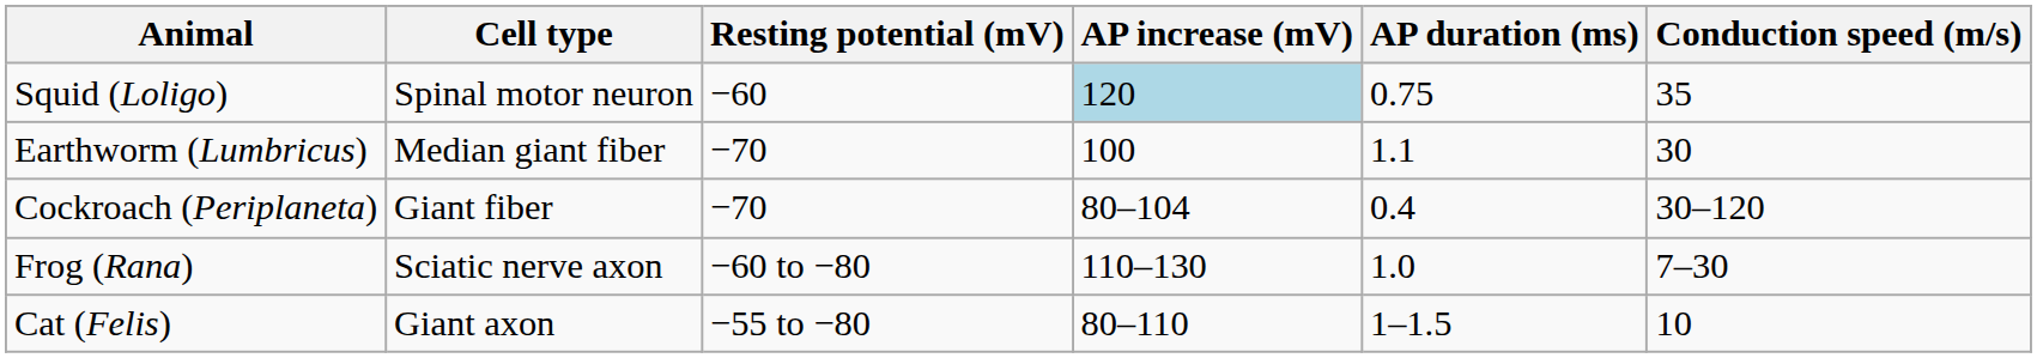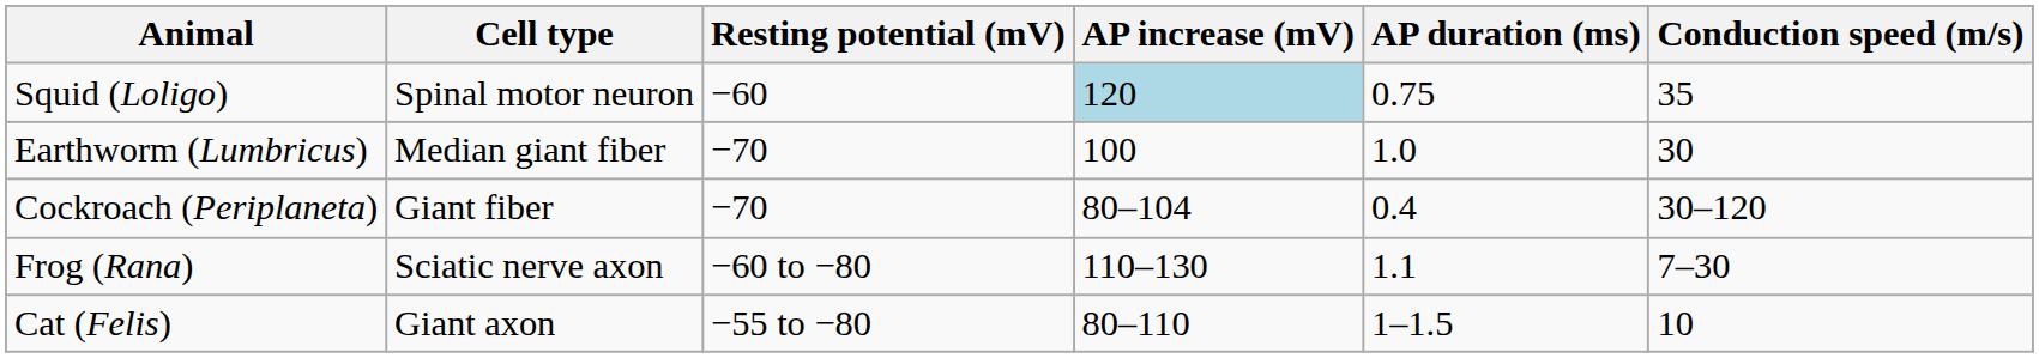 <table class="wikitable" id="action_potential_texonomic_comparison" align="center">
 <tr>
 <th>Animal</th>
 <th>Cell type</th>
 <th>Resting potential (mV)</th>
 <th>AP increase (mV)</th>
 <th>AP duration (ms)</th>
 <th>Conduction speed (m/s)</th>
 </tr>
 <tr>
 <td>Squid (<em>Loligo</em>)</td>
 <td>Spinal motor neuron</td>
 <td>−60</td>
 <td style="background: lightblue;">120</td>
 <td>0.75</td>
 <td>35</td>
 </tr>
 <tr>
 <td>Earthworm (<em>Lumbricus</em>)</td>
 <td>Median giant fiber</td>
 <td>−70</td>
 <td>100</td>
-<td>1.1</td>
+<td>1.0</td>
 <td>30</td>
 </tr>
 <tr>
 <td>Cockroach (<em>Periplaneta</em>)</td>
 <td>Giant fiber</td>
 <td>−70</td>
 <td>80–104</td>
 <td>0.4</td>
 <td>30–120</td>
 </tr>
 <tr>
 <td>Frog (<em>Rana</em>)</td>
 <td>Sciatic nerve axon</td>
 <td>−60 to −80</td>
 <td>110–130</td>
-<td>1.0</td>
+<td>1.1</td>
 <td>7–30</td>
 </tr>
 <tr>
 <td>Cat (<em>Felis</em>)</td>
 <td>Giant axon</td>
 <td>−55 to −80</td>
 <td>80–110</td>
 <td>1–1.5</td>
 <td>10</td>
 </tr>
 </table>
